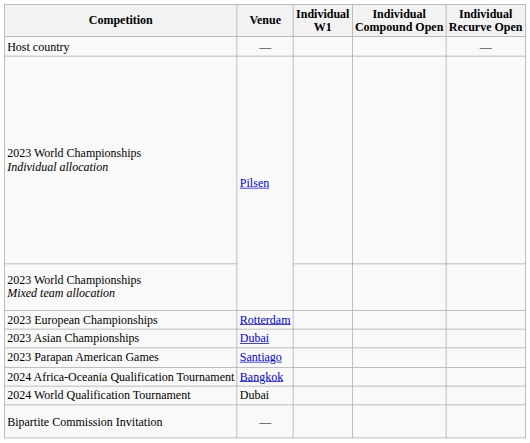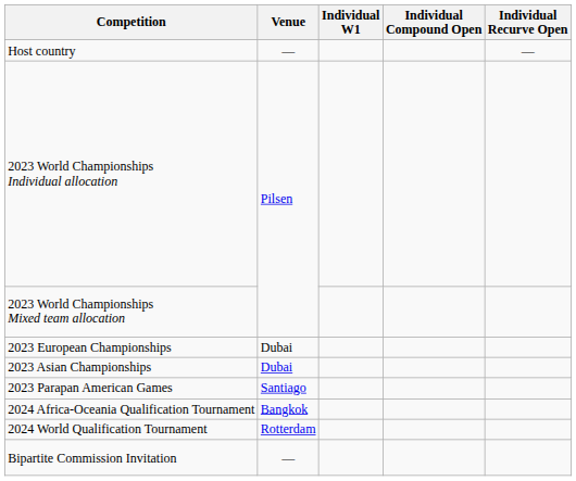 <table class=wikitable>
 <tr>
 <th>Competition</th>
 <th>Venue</th>
 <th>Individual<br>W1</th>
 <th>Individual<br>Compound Open</th>
 <th>Individual<br>Recurve Open</th>
 </tr>
 <tr>
 <td>Host country</td>
 <td align=center>—</td>
 <td></td>
 <td></td>
 <td align=center>—</td>
 </tr>
 <tr>
 <td>2023 World Championships<br><em>Individual allocation</em></td>
 <td rowspan=2> <a href='#'>Pilsen</a></td>
 <td align=left><br></td>
 <td align=left><br><br><br><br><br><br><br><br><br><br><br><br><br><br><br></td>
 <td align=left><br><br><br><br><br><br><br><br><br><br><br><br><br></td>
 </tr>
 <tr>
 <td>2023 World Championships<br><em>Mixed team allocation</em></td>
 <td align=left><br><br><br></td>
 <td align=left><br><br><br></td>
 <td align=left><br><br><br></td>
 </tr>
 <tr>
 <td>2023 European Championships</td>
-<td> <a href='#'>Rotterdam</a></td>
+<td> Dubai</td>
 <td align=left></td>
 <td align=left><br></td>
 <td align=left><br></td>
 </tr>
 <tr>
 <td>2023 Asian Championships</td>
 <td> <a href='#'>Dubai</a></td>
 <td align=left></td>
 <td align=left><br></td>
 <td align=left><br></td>
 </tr>
 <tr>
 <td>2023 Parapan American Games</td>
 <td> <a href='#'>Santiago</a></td>
 <td align=left></td>
 <td align=left><br></td>
 <td align=left><br></td>
 </tr>
 <tr>
 <td>2024 Africa-Oceania Qualification Tournament</td>
 <td> <a href='#'>Bangkok</a></td>
 <td></td>
 <td></td>
 <td></td>
 </tr>
 <tr>
 <td>2024 World Qualification Tournament</td>
-<td> Dubai</td>
+<td> <a href='#'>Rotterdam</a></td>
 <td><br></td>
 <td><br></td>
 <td><br></td>
 </tr>
 <tr>
 <td>Bipartite Commission Invitation</td>
 <td align=center>—</td>
 <td></td>
 <td><br></td>
 <td><br><br></td>
 </tr>
 </table>
